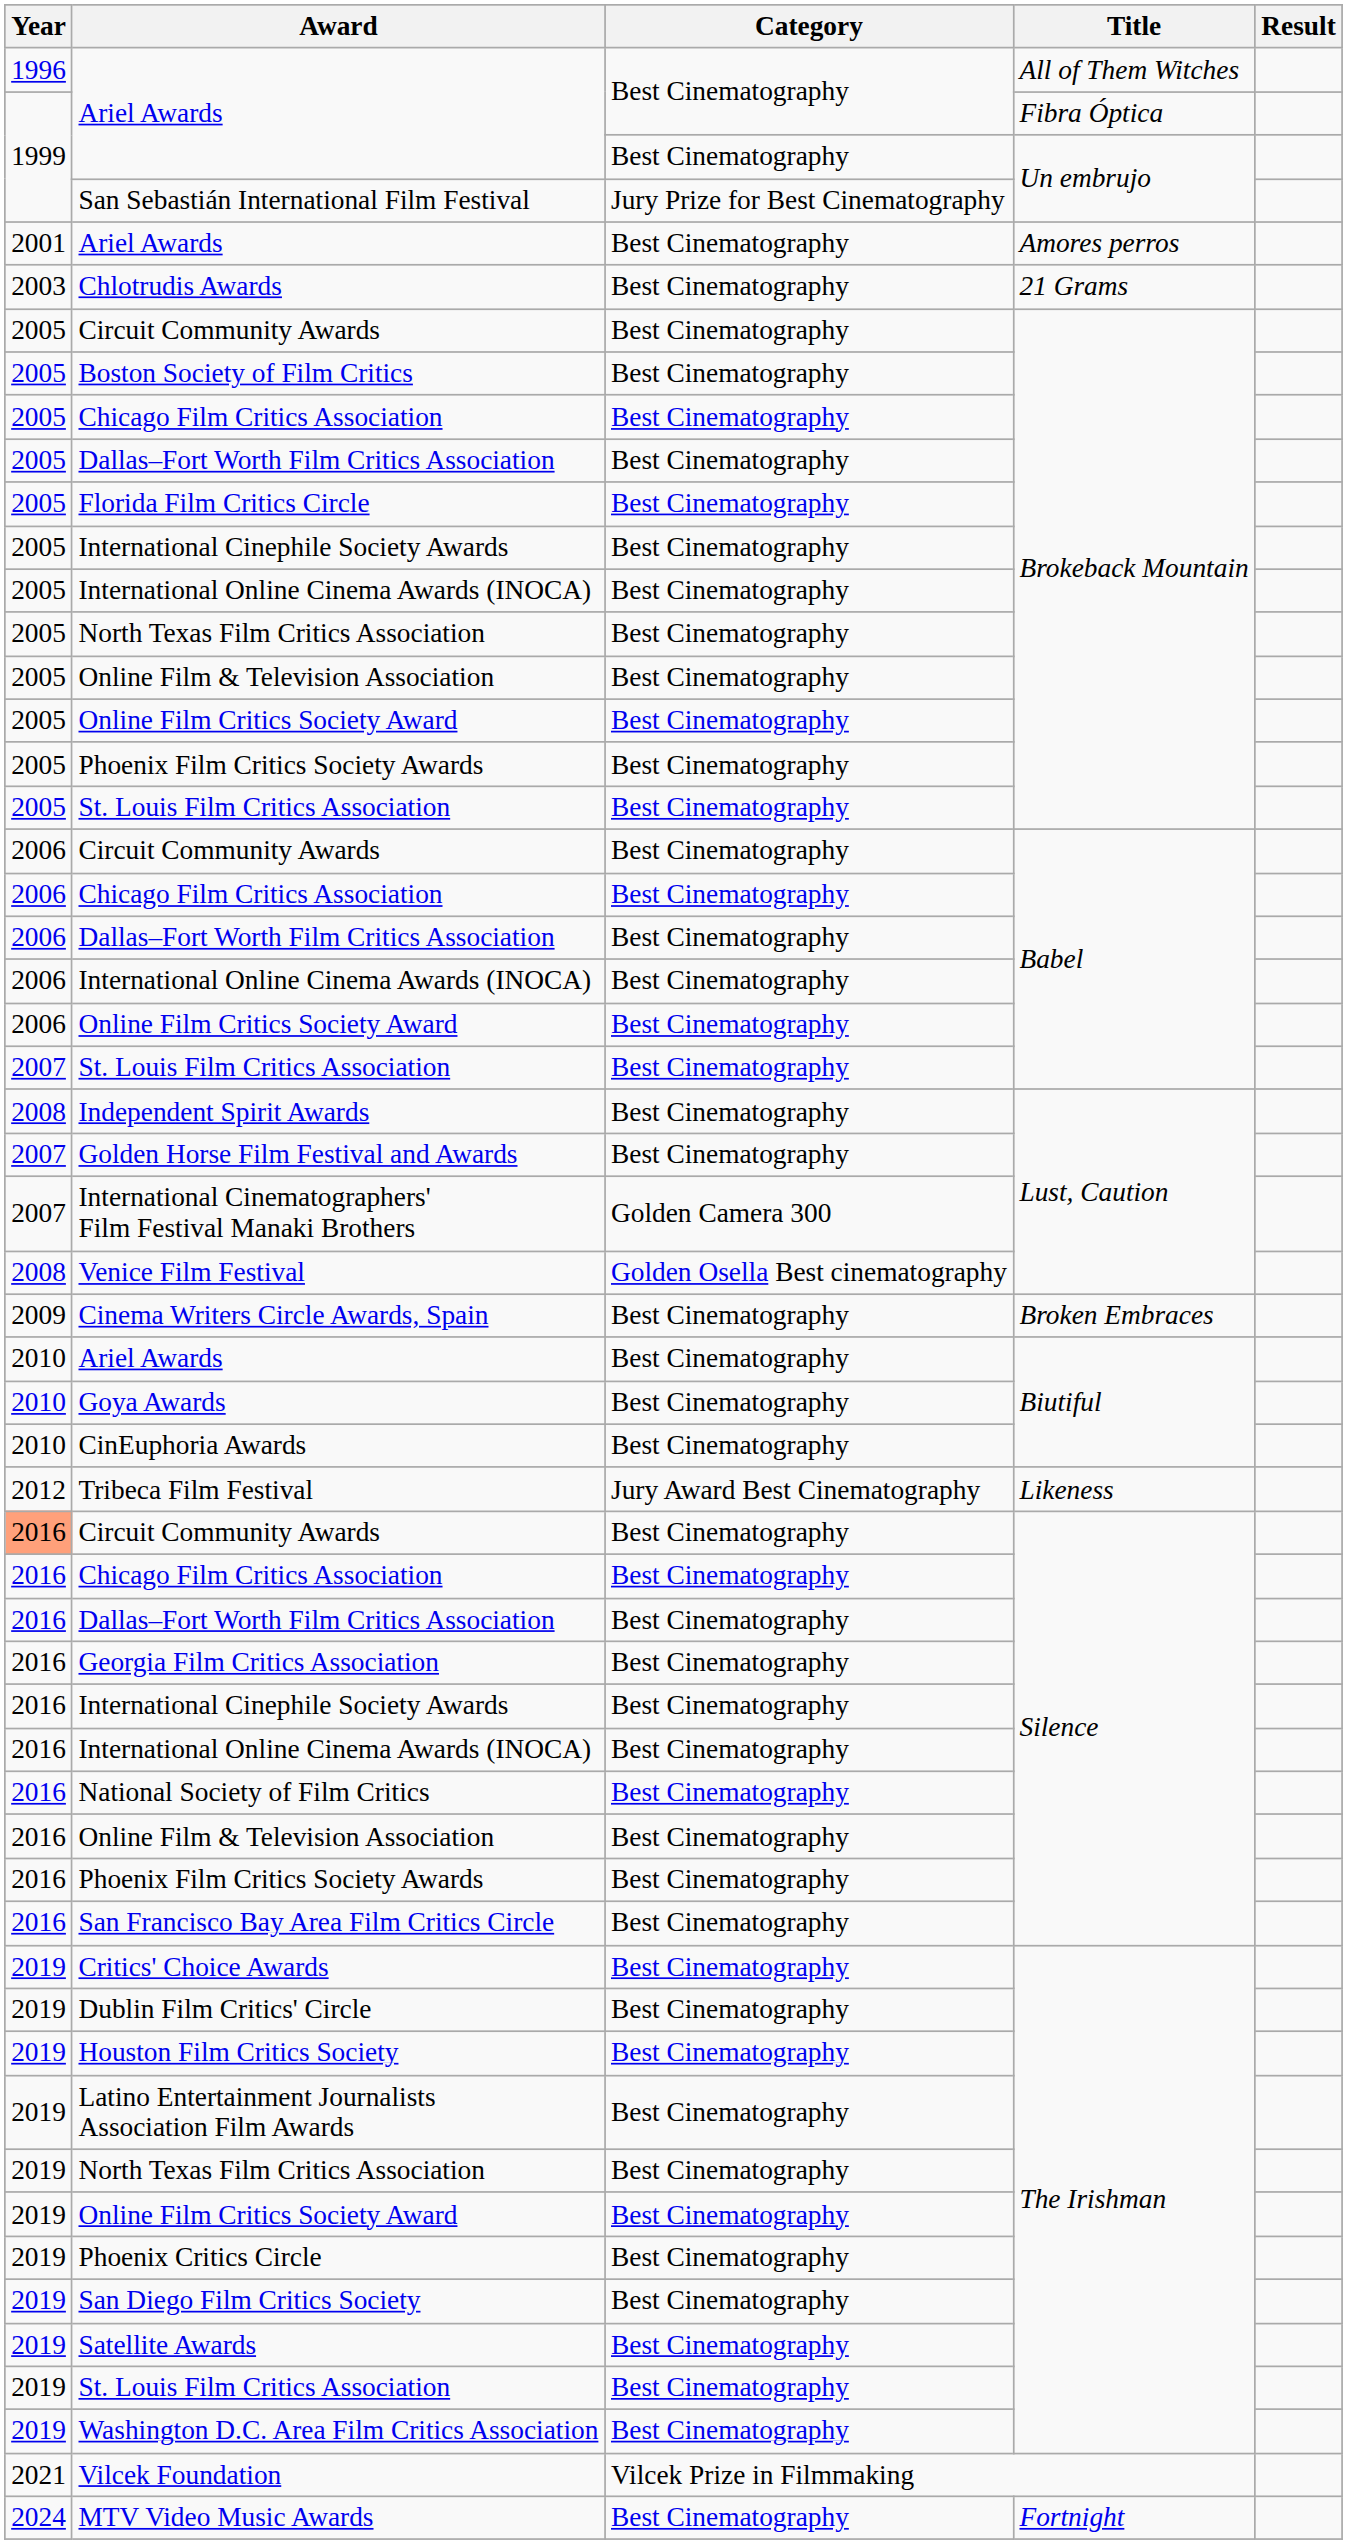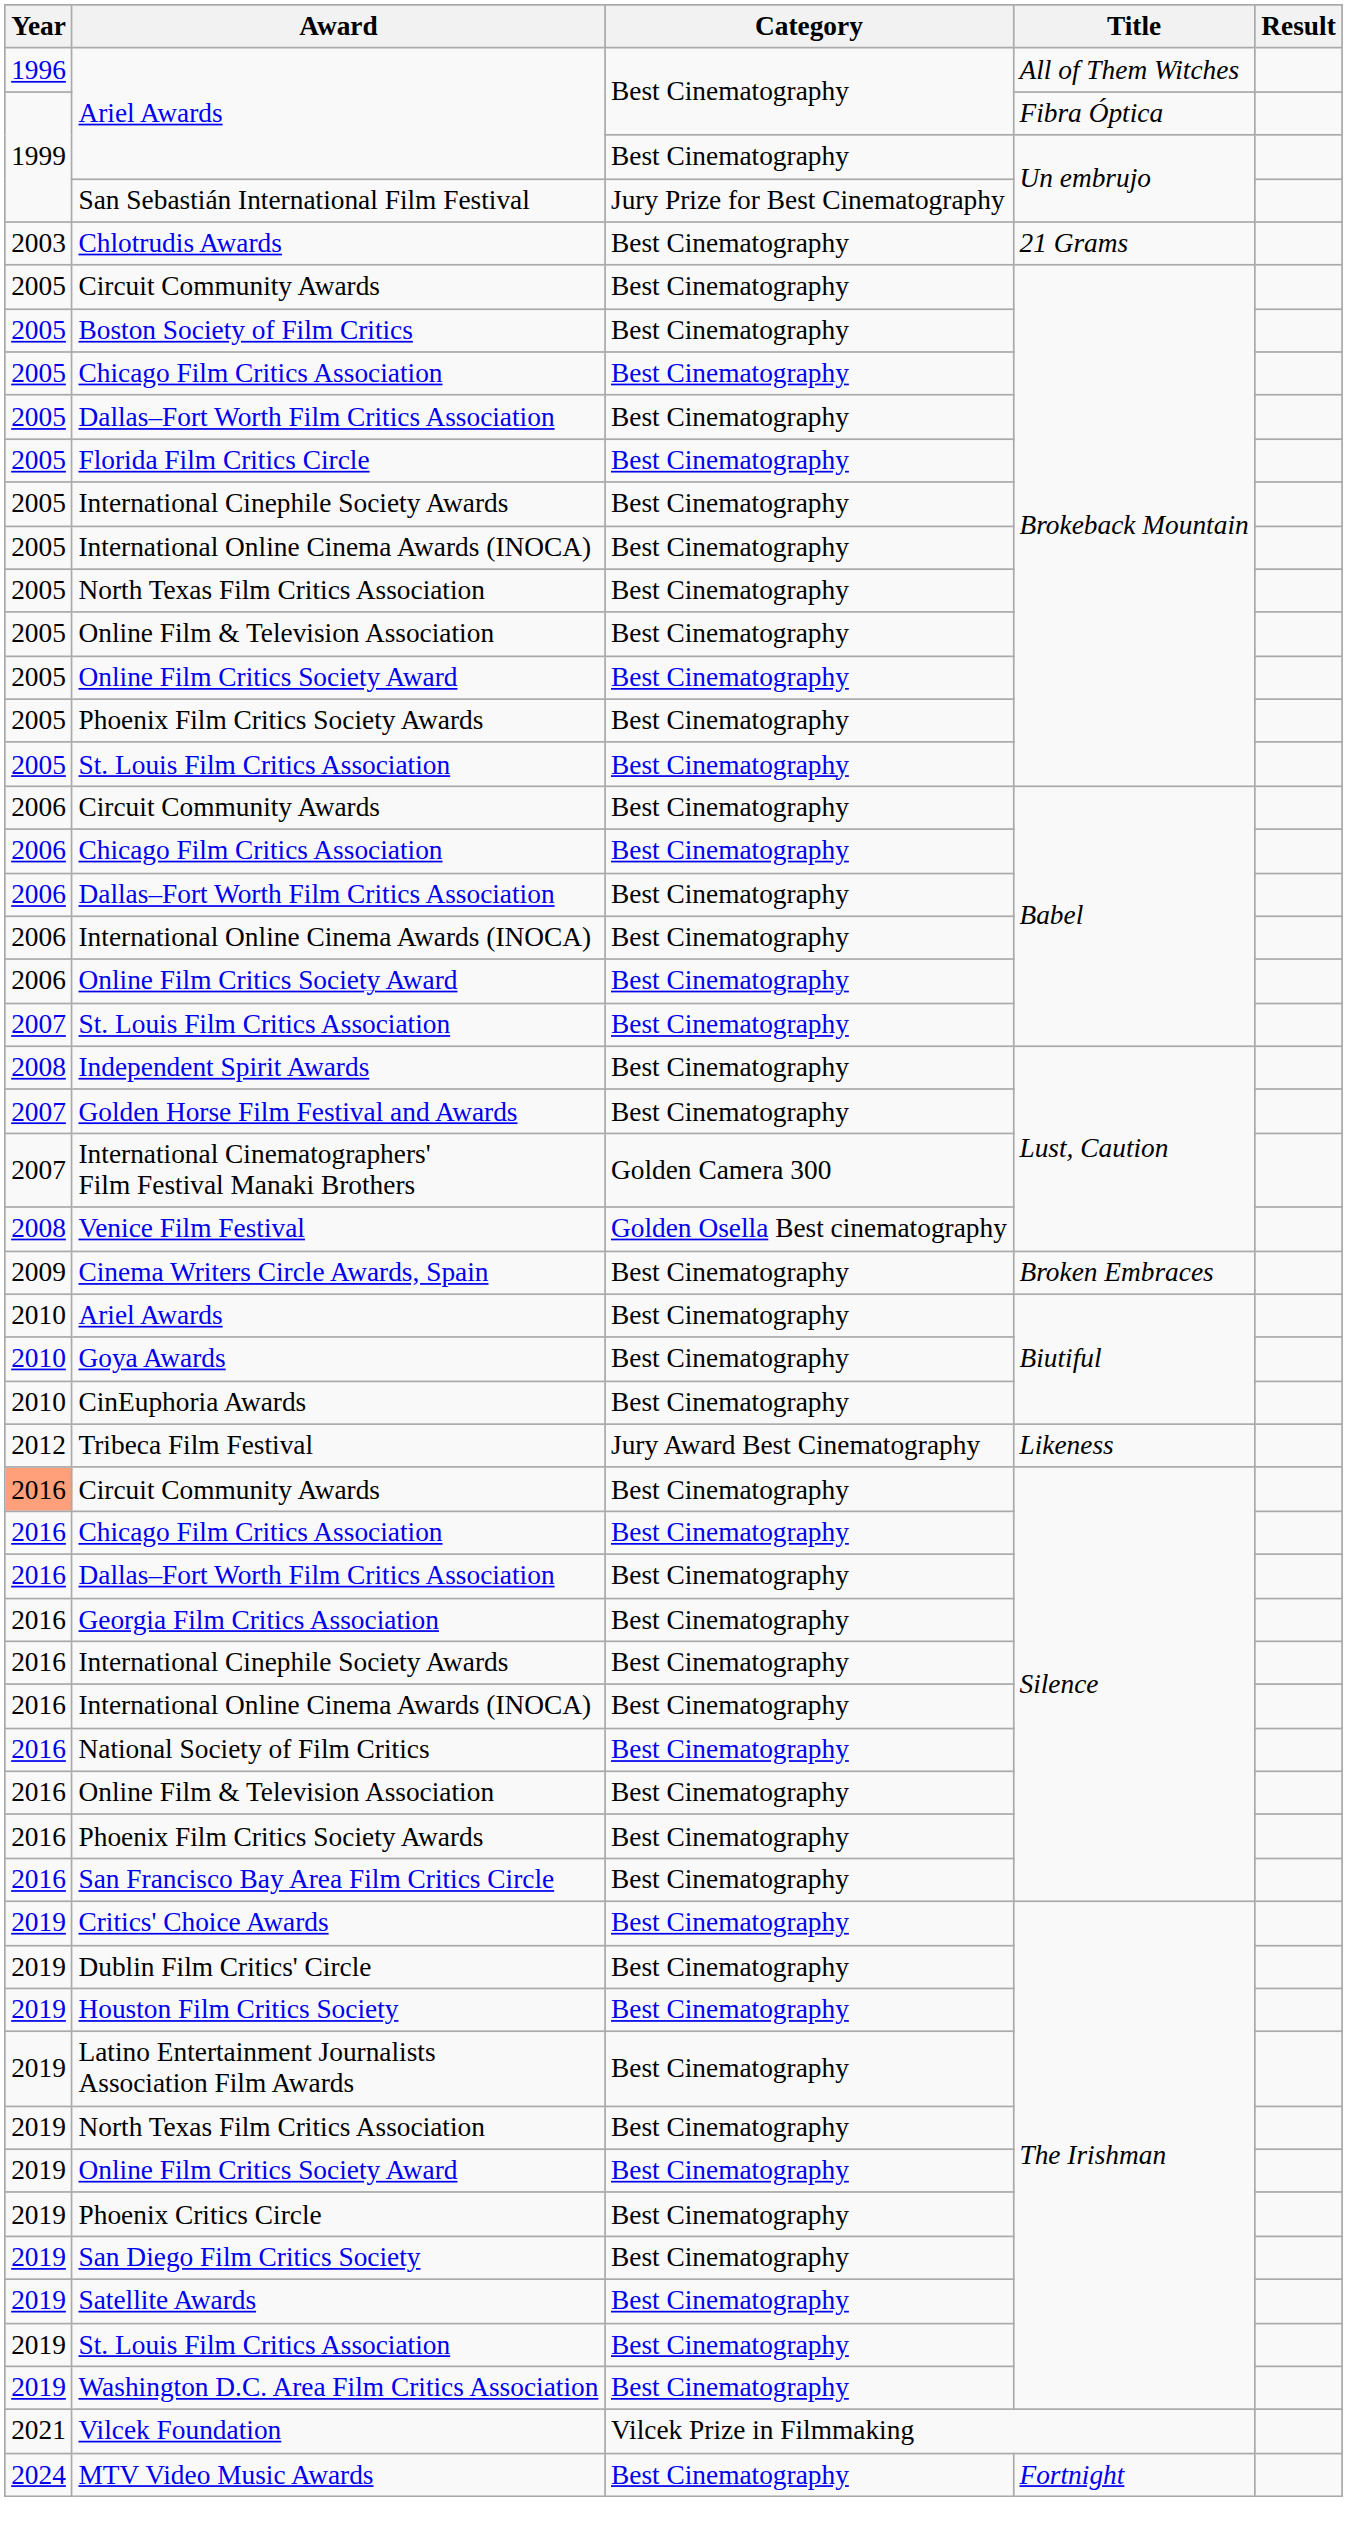 <table class="wikitable sortable">
 <tr>
 <th>Year</th>
 <th>Award</th>
 <th>Category</th>
 <th>Title</th>
 <th>Result</th>
 </tr>
 <tr>
 <td><a href='#'>1996</a></td>
 <td rowspan=3><a href='#'>Ariel Awards</a></td>
 <td rowspan=2>Best Cinematography</td>
 <td><em>All of Them Witches</em></td>
 <td></td>
 </tr>
 <tr>
 <td rowspan="3">1999</td>
 <td><em>Fibra Óptica</em></td>
 <td></td>
 </tr>
 <tr>
 <td>Best Cinematography</td>
 <td rowspan=2><em>Un embrujo</em></td>
 <td></td>
 </tr>
 <tr>
 <td>San Sebastián International Film Festival</td>
 <td>Jury Prize for Best Cinematography</td>
-<td></td>
-</tr>
-<tr>
-<td>2001</td>
-<td><a href='#'>Ariel Awards</a></td>
-<td>Best Cinematography</td>
-<td><em>Amores perros</em></td>
 <td></td>
 </tr>
 <tr>
 <td>2003</td>
 <td><a href='#'>Chlotrudis Awards</a></td>
 <td>Best Cinematography</td>
 <td><em>21 Grams</em></td>
 <td></td>
 </tr>
 <tr>
 <td>2005</td>
 <td>Circuit Community Awards</td>
 <td>Best Cinematography</td>
 <td rowspan=12><em>Brokeback Mountain</em></td>
 <td></td>
 </tr>
 <tr>
 <td><a href='#'>2005</a></td>
 <td><a href='#'>Boston Society of Film Critics</a></td>
 <td>Best Cinematography</td>
 <td></td>
 </tr>
 <tr>
 <td><a href='#'>2005</a></td>
 <td><a href='#'>Chicago Film Critics Association</a></td>
 <td><a href='#'>Best Cinematography</a></td>
 <td></td>
 </tr>
 <tr>
 <td><a href='#'>2005</a></td>
 <td><a href='#'>Dallas–Fort Worth Film Critics Association</a></td>
 <td>Best Cinematography</td>
 <td></td>
 </tr>
 <tr>
 <td><a href='#'>2005</a></td>
 <td><a href='#'>Florida Film Critics Circle</a></td>
 <td><a href='#'>Best Cinematography</a></td>
 <td></td>
 </tr>
 <tr>
 <td>2005</td>
 <td>International Cinephile Society Awards</td>
 <td>Best Cinematography</td>
 <td></td>
 </tr>
 <tr>
 <td>2005</td>
 <td>International Online Cinema Awards (INOCA)</td>
 <td>Best Cinematography</td>
 <td></td>
 </tr>
 <tr>
 <td>2005</td>
 <td>North Texas Film Critics Association</td>
 <td>Best Cinematography</td>
 <td></td>
 </tr>
 <tr>
 <td>2005</td>
 <td>Online Film & Television Association</td>
 <td>Best Cinematography</td>
 <td></td>
 </tr>
 <tr>
 <td>2005</td>
 <td><a href='#'>Online Film Critics Society Award</a></td>
 <td><a href='#'>Best Cinematography</a></td>
 <td></td>
 </tr>
 <tr>
 <td>2005</td>
 <td>Phoenix Film Critics Society Awards</td>
 <td>Best Cinematography</td>
 <td></td>
 </tr>
 <tr>
 <td><a href='#'>2005</a></td>
 <td><a href='#'>St. Louis Film Critics Association</a></td>
 <td><a href='#'>Best Cinematography</a></td>
 <td></td>
 </tr>
 <tr>
 <td>2006</td>
 <td>Circuit Community Awards</td>
 <td>Best Cinematography</td>
 <td rowspan=6><em>Babel</em></td>
 <td></td>
 </tr>
 <tr>
 <td><a href='#'>2006</a></td>
 <td><a href='#'>Chicago Film Critics Association</a></td>
 <td><a href='#'>Best Cinematography</a></td>
 <td></td>
 </tr>
 <tr>
 <td><a href='#'>2006</a></td>
 <td><a href='#'>Dallas–Fort Worth Film Critics Association</a></td>
 <td>Best Cinematography</td>
 <td></td>
 </tr>
 <tr>
 <td>2006</td>
 <td>International Online Cinema Awards (INOCA)</td>
 <td>Best Cinematography</td>
 <td></td>
 </tr>
 <tr>
 <td>2006</td>
 <td><a href='#'>Online Film Critics Society Award</a></td>
 <td><a href='#'>Best Cinematography</a></td>
 <td></td>
 </tr>
 <tr>
 <td><a href='#'>2007</a></td>
 <td><a href='#'>St. Louis Film Critics Association</a></td>
 <td><a href='#'>Best Cinematography</a></td>
 <td></td>
 </tr>
 <tr>
 <td><a href='#'>2008</a></td>
 <td><a href='#'>Independent Spirit Awards</a></td>
 <td>Best Cinematography</td>
 <td rowspan=4><em>Lust, Caution</em></td>
 <td></td>
 </tr>
 <tr>
 <td><a href='#'>2007</a></td>
 <td><a href='#'>Golden Horse Film Festival and Awards</a></td>
 <td>Best Cinematography</td>
 <td></td>
 </tr>
 <tr>
 <td>2007</td>
 <td>International Cinematographers'<br>Film Festival Manaki Brothers</td>
 <td>Golden Camera 300</td>
 <td></td>
 </tr>
 <tr>
 <td><a href='#'>2008</a></td>
 <td><a href='#'>Venice Film Festival</a></td>
 <td><a href='#'>Golden Osella</a> Best cinematography</td>
 <td></td>
 </tr>
 <tr>
 <td>2009</td>
 <td><a href='#'>Cinema Writers Circle Awards, Spain</a></td>
 <td>Best Cinematography</td>
 <td><em>Broken Embraces</em></td>
 <td></td>
 </tr>
 <tr>
 <td>2010</td>
 <td><a href='#'>Ariel Awards</a></td>
 <td>Best Cinematography</td>
 <td rowspan=3><em>Biutiful</em></td>
 <td></td>
 </tr>
 <tr>
 <td><a href='#'>2010</a></td>
 <td><a href='#'>Goya Awards</a></td>
 <td>Best Cinematography</td>
 <td></td>
 </tr>
 <tr>
 <td>2010</td>
 <td>CinEuphoria Awards</td>
 <td>Best Cinematography</td>
 <td></td>
 </tr>
 <tr>
 <td>2012</td>
 <td>Tribeca Film Festival</td>
 <td>Jury Award Best Cinematography</td>
 <td><em>Likeness</em></td>
 <td></td>
 </tr>
 <tr>
 <td style="background: lightsalmon;">2016</td>
 <td>Circuit Community Awards</td>
 <td>Best Cinematography</td>
 <td rowspan=10><em>Silence</em></td>
 <td></td>
 </tr>
 <tr>
 <td><a href='#'>2016</a></td>
 <td><a href='#'>Chicago Film Critics Association</a></td>
 <td><a href='#'>Best Cinematography</a></td>
 <td></td>
 </tr>
 <tr>
 <td><a href='#'>2016</a></td>
 <td><a href='#'>Dallas–Fort Worth Film Critics Association</a></td>
 <td>Best Cinematography</td>
 <td></td>
 </tr>
 <tr>
 <td>2016</td>
 <td><a href='#'>Georgia Film Critics Association</a></td>
 <td>Best Cinematography</td>
 <td></td>
 </tr>
 <tr>
 <td>2016</td>
 <td>International Cinephile Society Awards</td>
 <td>Best Cinematography</td>
 <td></td>
 </tr>
 <tr>
 <td>2016</td>
 <td>International Online Cinema Awards (INOCA)</td>
 <td>Best Cinematography</td>
 <td></td>
 </tr>
 <tr>
 <td><a href='#'>2016</a></td>
 <td>National Society of Film Critics</td>
 <td><a href='#'>Best Cinematography</a></td>
 <td></td>
 </tr>
 <tr>
 <td>2016</td>
 <td>Online Film & Television Association</td>
 <td>Best Cinematography</td>
 <td></td>
 </tr>
 <tr>
 <td>2016</td>
 <td>Phoenix Film Critics Society Awards</td>
 <td>Best Cinematography</td>
 <td></td>
 </tr>
 <tr>
 <td><a href='#'>2016</a></td>
 <td><a href='#'>San Francisco Bay Area Film Critics Circle</a></td>
 <td>Best Cinematography</td>
 <td></td>
 </tr>
 <tr>
 <td><a href='#'>2019</a></td>
 <td><a href='#'>Critics' Choice Awards</a></td>
 <td><a href='#'>Best Cinematography</a></td>
 <td rowspan=11><em>The Irishman</em></td>
 <td></td>
 </tr>
 <tr>
 <td>2019</td>
 <td>Dublin Film Critics' Circle</td>
 <td>Best Cinematography</td>
 <td></td>
 </tr>
 <tr>
 <td><a href='#'>2019</a></td>
 <td><a href='#'>Houston Film Critics Society</a></td>
 <td><a href='#'>Best Cinematography</a></td>
 <td></td>
 </tr>
 <tr>
 <td>2019</td>
 <td>Latino Entertainment Journalists<br>Association Film Awards</td>
 <td>Best Cinematography</td>
 <td></td>
 </tr>
 <tr>
 <td>2019</td>
 <td>North Texas Film Critics Association</td>
 <td>Best Cinematography</td>
 <td></td>
 </tr>
 <tr>
 <td>2019</td>
 <td><a href='#'>Online Film Critics Society Award</a></td>
 <td><a href='#'>Best Cinematography</a></td>
 <td></td>
 </tr>
 <tr>
 <td>2019</td>
 <td>Phoenix Critics Circle</td>
 <td>Best Cinematography</td>
 <td></td>
 </tr>
 <tr>
 <td><a href='#'>2019</a></td>
 <td><a href='#'>San Diego Film Critics Society</a></td>
 <td>Best Cinematography</td>
 <td></td>
 </tr>
 <tr>
 <td><a href='#'>2019</a></td>
 <td><a href='#'>Satellite Awards</a></td>
 <td><a href='#'>Best Cinematography</a></td>
 <td></td>
 </tr>
 <tr>
 <td>2019</td>
 <td><a href='#'>St. Louis Film Critics Association</a></td>
 <td><a href='#'>Best Cinematography</a></td>
 <td></td>
 </tr>
 <tr>
 <td><a href='#'>2019</a></td>
 <td><a href='#'>Washington D.C. Area Film Critics Association</a></td>
 <td><a href='#'>Best Cinematography</a></td>
 <td></td>
 </tr>
 <tr>
 <td>2021</td>
 <td><a href='#'>Vilcek Foundation</a></td>
 <td colspan=2>Vilcek Prize in Filmmaking</td>
 <td></td>
 </tr>
 <tr>
 <td><a href='#'>2024</a></td>
 <td><a href='#'>MTV Video Music Awards</a></td>
 <td><a href='#'>Best Cinematography</a></td>
 <td><em><a href='#'>Fortnight</a></em></td>
 <td></td>
 </tr>
 </table>
